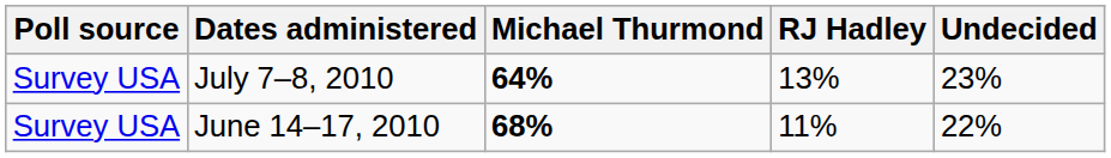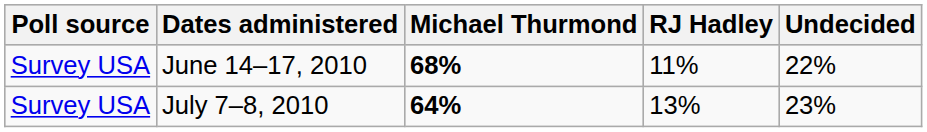 <table class="wikitable">
 <tr valign=bottom>
 <th>Poll source</th>
 <th>Dates administered</th>
 <th>Michael Thurmond</th>
 <th>RJ Hadley</th>
 <th>Undecided</th>
 </tr>
 <tr>
 <td><a href='#'>Survey USA</a></td>
+<td>June 14–17, 2010</td>
+<td><strong>68%</strong></td>
+<td>11%</td>
+<td>22%</td>
+</tr>
+<tr>
+<td><a href='#'>Survey USA</a></td>
 <td>July 7–8, 2010</td>
 <td><strong>64%</strong></td>
 <td>13%</td>
 <td>23%</td>
 </tr>
-<tr>
-<td><a href='#'>Survey USA</a></td>
-<td>June 14–17, 2010</td>
-<td><strong>68%</strong></td>
-<td>11%</td>
-<td>22%</td>
-</tr>
 </table>
